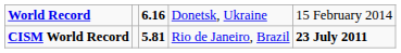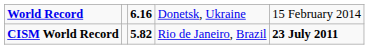 <table class="wikitable">
 <tr>
 <td><strong><a href='#'>World Record</a></strong></td>
 <td></td>
 <td><strong>6.16</strong></td>
 <td><a href='#'>Donetsk</a>, <a href='#'>Ukraine</a></td>
 <td>15 February 2014</td>
 </tr>
 <tr>
 <td><strong><a href='#'>CISM</a> World Record</strong></td>
 <td></td>
-<td><strong>5.81</strong></td>
+<td><strong>5.82</strong></td>
 <td><a href='#'>Rio de Janeiro</a>, <a href='#'>Brazil</a></td>
 <td><strong>23 July 2011</strong></td>
 </tr>
 </table>
